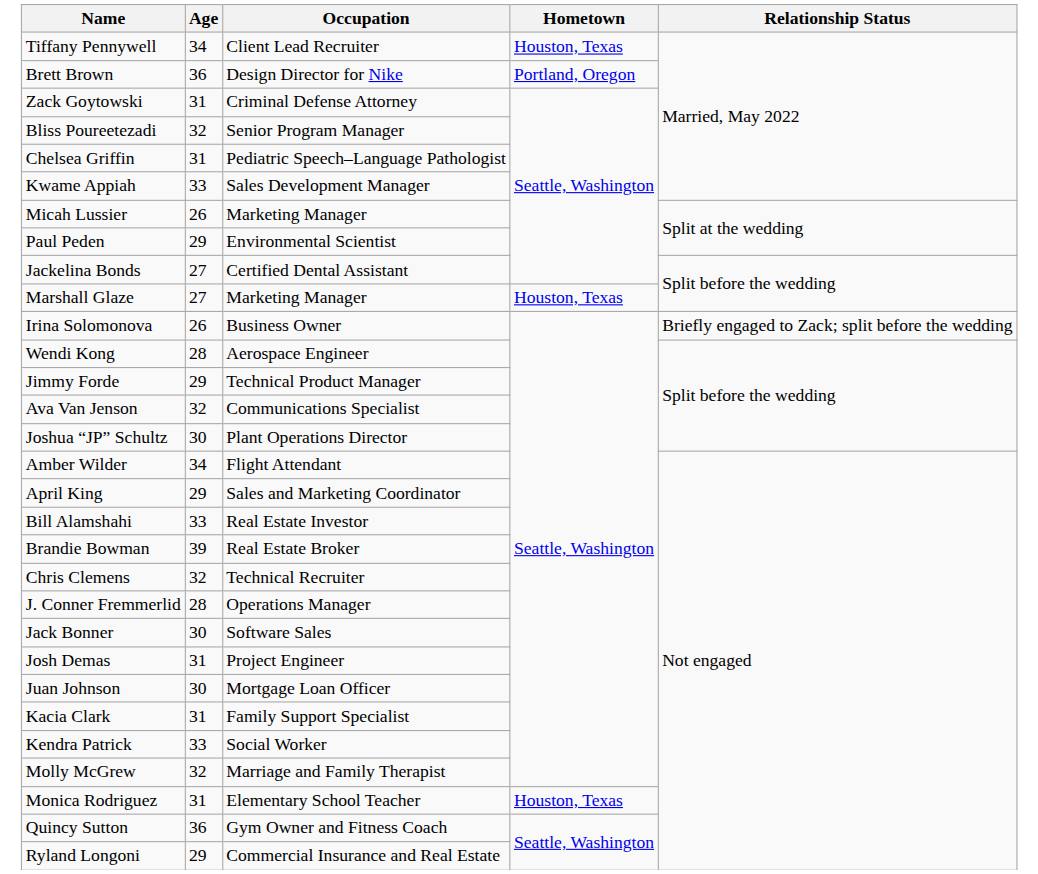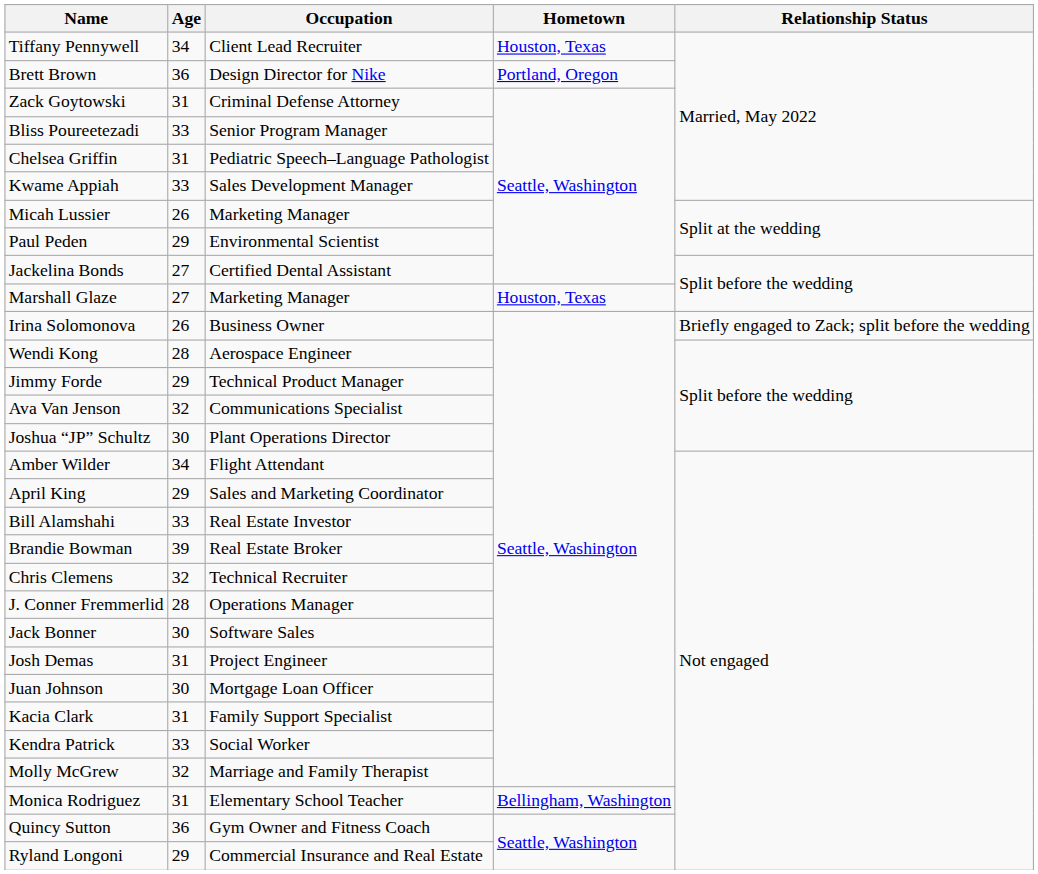 <table class="wikitable sortable" style="margin:auto;">
 <tr>
 <th scope="col">Name</th>
 <th scope="col">Age</th>
 <th scope="col">Occupation</th>
 <th scope="col">Hometown</th>
 <th scope="col">Relationship Status</th>
 </tr>
 <tr>
 <td>Tiffany Pennywell</td>
 <td>34</td>
 <td>Client Lead Recruiter</td>
 <td><a href='#'>Houston, Texas</a></td>
 <td rowspan="6">Married, May 2022</td>
 </tr>
 <tr>
 <td>Brett Brown</td>
 <td>36</td>
 <td>Design Director for <a href='#'>Nike</a></td>
 <td><a href='#'>Portland, Oregon</a></td>
 </tr>
 <tr>
 <td>Zack Goytowski</td>
 <td>31</td>
 <td>Criminal Defense Attorney</td>
 <td rowspan="7"><a href='#'>Seattle, Washington</a></td>
 </tr>
 <tr>
 <td>Bliss Poureetezadi</td>
-<td>32</td>
+<td>33</td>
 <td>Senior Program Manager</td>
 </tr>
 <tr>
 <td>Chelsea Griffin</td>
 <td>31</td>
 <td>Pediatric Speech–Language Pathologist</td>
 </tr>
 <tr>
 <td>Kwame Appiah</td>
 <td>33</td>
 <td>Sales Development Manager</td>
 </tr>
 <tr>
 <td>Micah Lussier</td>
 <td>26</td>
 <td>Marketing Manager</td>
 <td rowspan="2">Split at the wedding</td>
 </tr>
 <tr>
 <td>Paul Peden</td>
 <td>29</td>
 <td>Environmental Scientist</td>
 </tr>
 <tr>
 <td>Jackelina Bonds</td>
 <td>27</td>
 <td>Certified Dental Assistant</td>
 <td rowspan="2">Split before the wedding</td>
 </tr>
 <tr>
 <td>Marshall Glaze</td>
 <td>27</td>
 <td>Marketing Manager</td>
 <td><a href='#'>Houston, Texas</a></td>
 </tr>
 <tr>
 <td>Irina Solomonova</td>
 <td>26</td>
 <td>Business Owner</td>
 <td rowspan="17"><a href='#'>Seattle, Washington</a></td>
 <td>Briefly engaged to Zack; split before the wedding</td>
 </tr>
 <tr>
 <td>Wendi Kong</td>
 <td>28</td>
 <td>Aerospace Engineer</td>
 <td rowspan="4">Split before the wedding</td>
 </tr>
 <tr>
 <td>Jimmy Forde</td>
 <td>29</td>
 <td>Technical Product Manager</td>
 </tr>
 <tr>
 <td>Ava Van Jenson</td>
 <td>32</td>
 <td>Communications Specialist</td>
 </tr>
 <tr>
 <td>Joshua “JP” Schultz</td>
 <td>30</td>
 <td>Plant Operations Director</td>
 </tr>
 <tr>
 <td>Amber Wilder</td>
 <td>34</td>
 <td>Flight Attendant</td>
 <td rowspan="15">Not engaged</td>
 </tr>
 <tr>
 <td>April King</td>
 <td>29</td>
 <td>Sales and Marketing Coordinator</td>
 </tr>
 <tr>
 <td>Bill Alamshahi</td>
 <td>33</td>
 <td>Real Estate Investor</td>
 </tr>
 <tr>
 <td>Brandie Bowman</td>
 <td>39</td>
 <td>Real Estate Broker</td>
 </tr>
 <tr>
 <td>Chris Clemens</td>
 <td>32</td>
 <td>Technical Recruiter</td>
 </tr>
 <tr>
 <td>J. Conner Fremmerlid</td>
 <td>28</td>
 <td>Operations Manager</td>
 </tr>
 <tr>
 <td>Jack Bonner</td>
 <td>30</td>
 <td>Software Sales</td>
 </tr>
 <tr>
 <td>Josh Demas</td>
 <td>31</td>
 <td>Project Engineer</td>
 </tr>
 <tr>
 <td>Juan Johnson</td>
 <td>30</td>
 <td>Mortgage Loan Officer</td>
 </tr>
 <tr>
 <td>Kacia Clark</td>
 <td>31</td>
 <td>Family Support Specialist</td>
 </tr>
 <tr>
 <td>Kendra Patrick</td>
 <td>33</td>
 <td>Social Worker</td>
 </tr>
 <tr>
 <td>Molly McGrew</td>
 <td>32</td>
 <td>Marriage and Family Therapist</td>
 </tr>
 <tr>
 <td>Monica Rodriguez</td>
 <td>31</td>
 <td>Elementary School Teacher</td>
-<td><a href='#'>Houston, Texas</a></td>
+<td><a href='#'>Bellingham, Washington</a></td>
 </tr>
 <tr>
 <td>Quincy Sutton</td>
 <td>36</td>
 <td>Gym Owner and Fitness Coach</td>
 <td rowspan="2"><a href='#'>Seattle, Washington</a></td>
 </tr>
 <tr>
 <td>Ryland Longoni</td>
 <td>29</td>
 <td>Commercial Insurance and Real Estate</td>
 </tr>
 </table>
